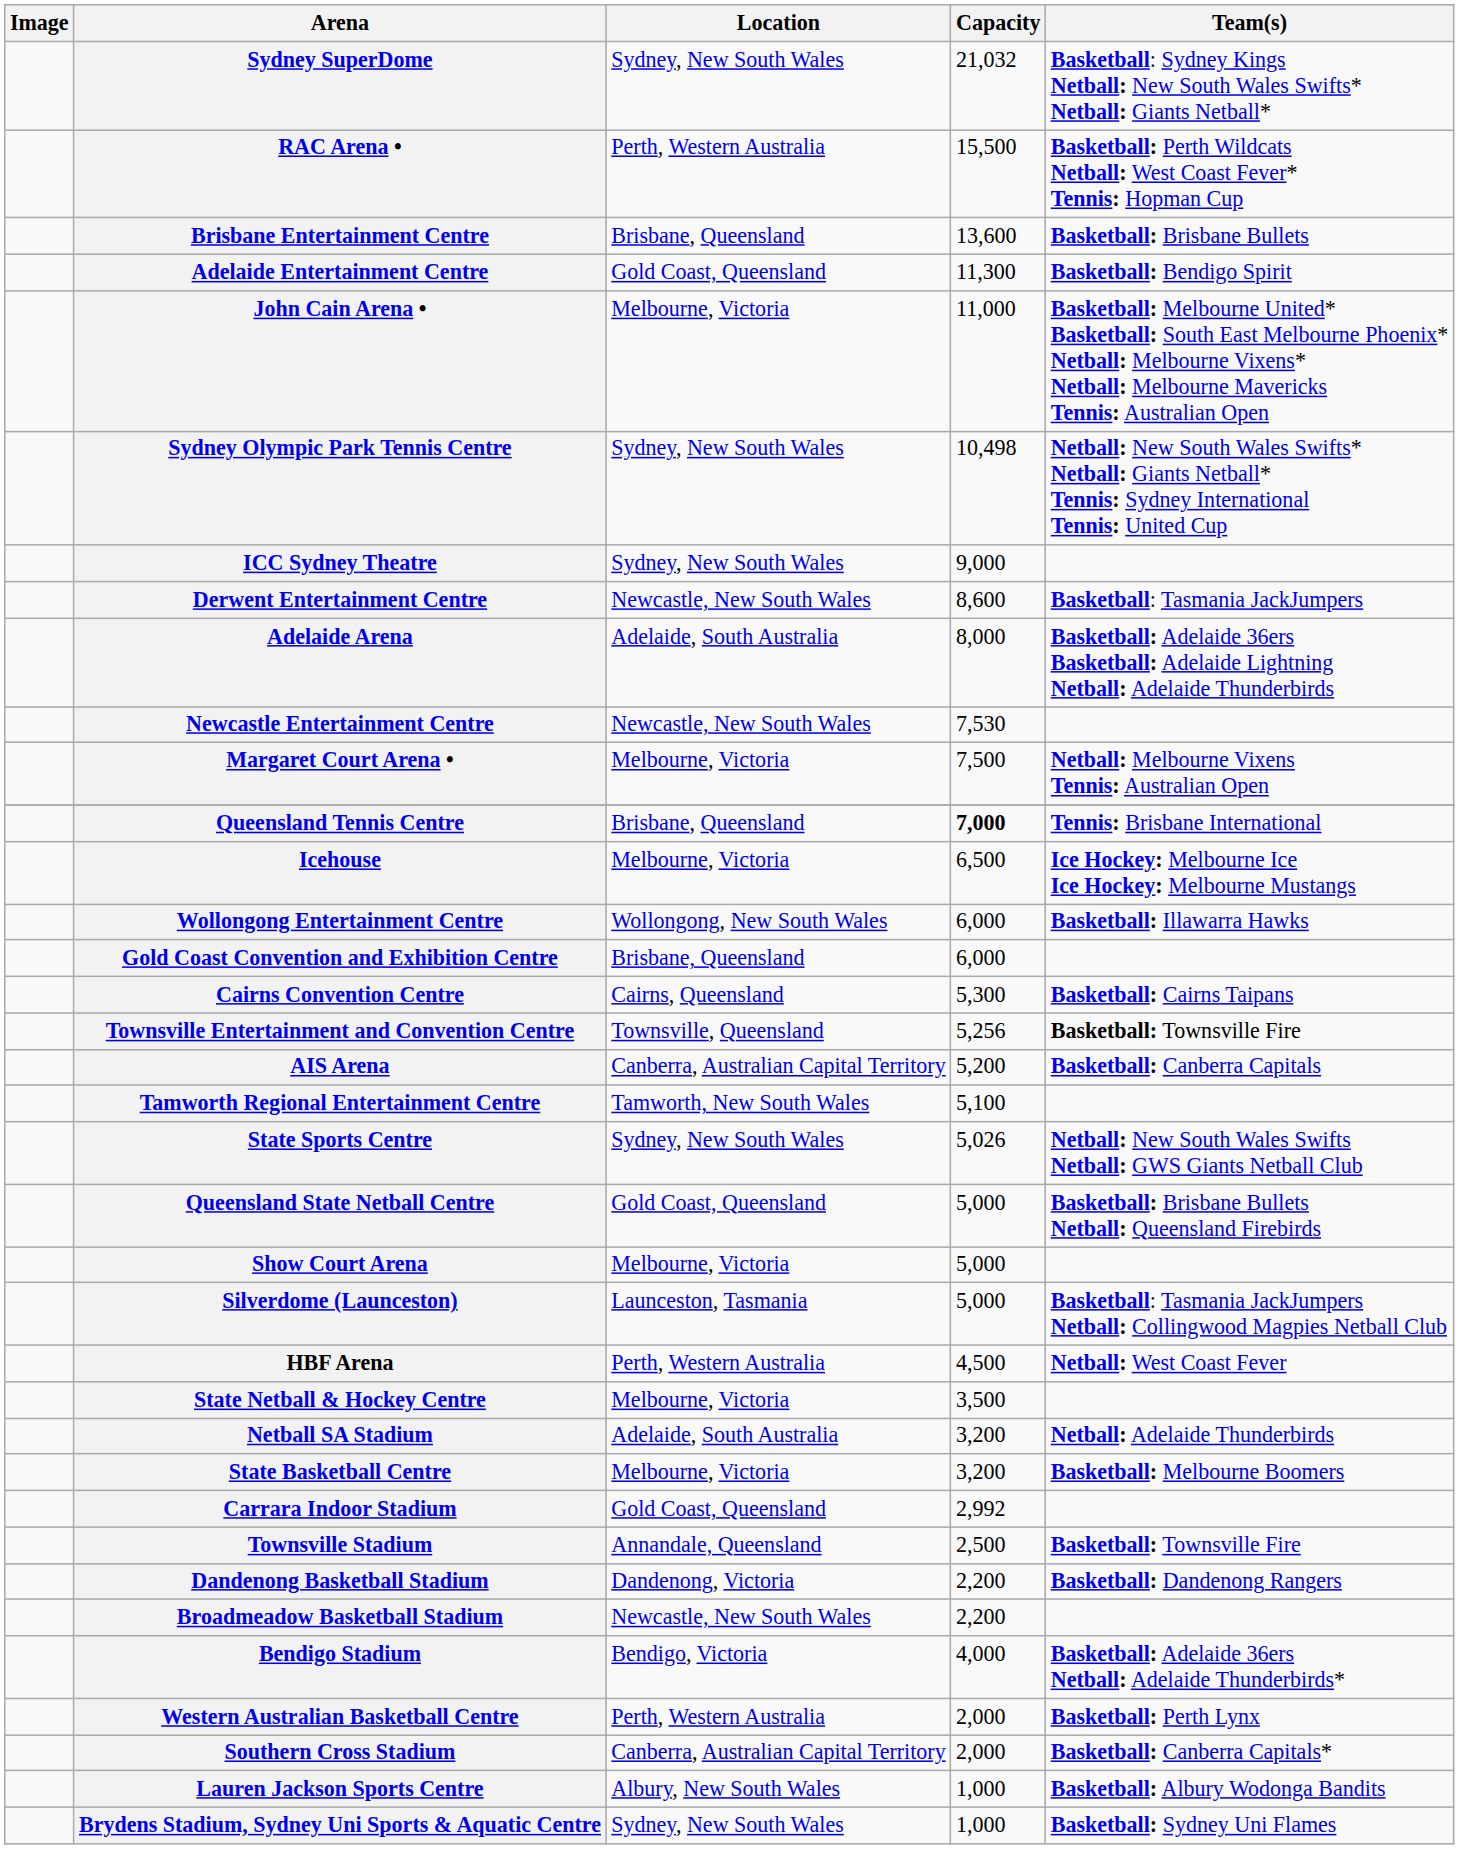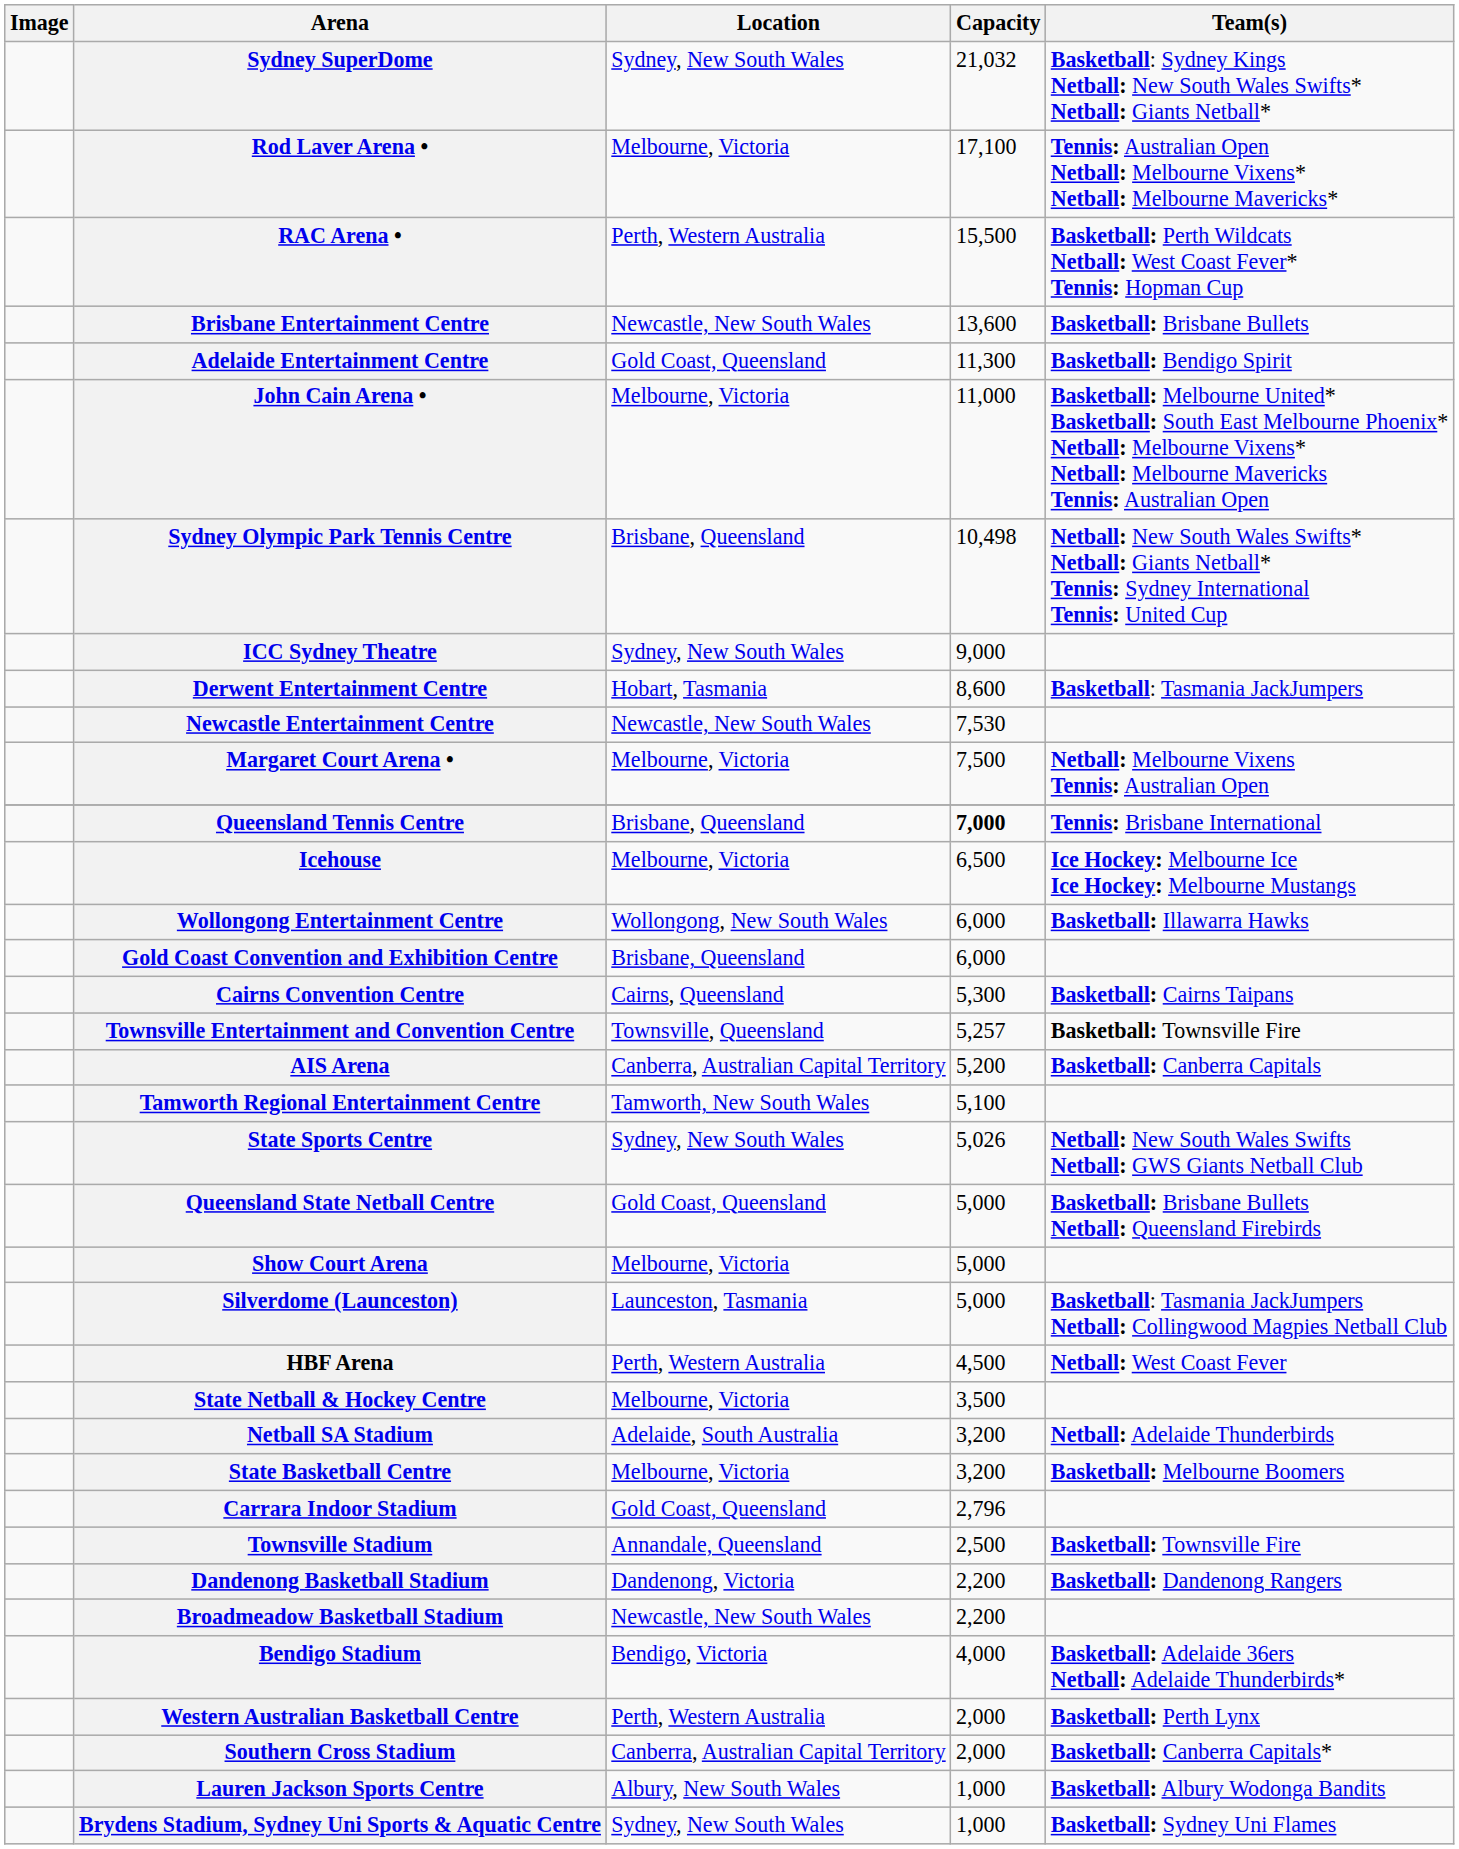 <table class="wikitable sortable plainrowheaders" style="font-size: 90%">
 <tr>
 <th scope="col" class=unsortable>Image</th>
 <th scope="col">Arena</th>
 <th scope="col">Location</th>
 <th scope="col">Capacity</th>
 <th scope="col">Team(s)</th>
 </tr>
 <tr valign=top>
 <td></td>
 <th scope="row"><a href='#'>Sydney SuperDome</a></th>
 <td><a href='#'>Sydney</a>, <a href='#'>New South Wales</a></td>
 <td>21,032</td>
 <td><strong><a href='#'>Basketball</a></strong>: <a href='#'>Sydney Kings</a><br><strong><a href='#'>Netball</a>:</strong> <a href='#'>New South Wales Swifts</a>*<br><strong><a href='#'>Netball</a>:</strong> <a href='#'>Giants Netball</a>*</td>
 </tr>
 <tr valign=top>
 <td></td>
+<th scope="row"><a href='#'>Rod Laver Arena</a> •</th>
+<td><a href='#'>Melbourne</a>, <a href='#'>Victoria</a></td>
+<td>17,100</td>
+<td><strong><a href='#'>Tennis</a>:</strong> <a href='#'>Australian Open</a><br><strong><a href='#'>Netball</a>:</strong> <a href='#'>Melbourne Vixens</a>*<br><strong><a href='#'>Netball</a>:</strong> <a href='#'>Melbourne Mavericks</a>*</td>
+</tr>
+<tr valign=top>
+<td></td>
 <th scope="row"><a href='#'>RAC Arena</a> •</th>
 <td><a href='#'>Perth</a>, <a href='#'>Western Australia</a></td>
 <td>15,500</td>
 <td><strong><a href='#'>Basketball</a>:</strong> <a href='#'>Perth Wildcats</a><br><strong><a href='#'>Netball</a>:</strong> <a href='#'>West Coast Fever</a>*<br><strong><a href='#'>Tennis</a>:</strong> <a href='#'>Hopman Cup</a></td>
 </tr>
 <tr valign=top>
 <td></td>
 <th scope="row"><a href='#'>Brisbane Entertainment Centre</a></th>
-<td><a href='#'>Brisbane</a>, <a href='#'>Queensland</a></td>
+<td><a href='#'>Newcastle, New South Wales</a></td>
 <td>13,600</td>
 <td><strong><a href='#'>Basketball</a>:</strong> <a href='#'>Brisbane Bullets</a></td>
 </tr>
 <tr valign=top>
 <td></td>
 <th scope="row"><a href='#'>Adelaide Entertainment Centre</a></th>
 <td><a href='#'>Gold Coast, Queensland</a></td>
 <td>11,300</td>
 <td><strong><a href='#'>Basketball</a>:</strong> <a href='#'>Bendigo Spirit</a></td>
 </tr>
 <tr valign=top>
 <td></td>
 <th scope="row"><a href='#'>John Cain Arena</a> •</th>
 <td><a href='#'>Melbourne</a>, <a href='#'>Victoria</a></td>
 <td>11,000</td>
 <td><strong><a href='#'>Basketball</a>:</strong> <a href='#'>Melbourne United</a>*<br><strong><a href='#'>Basketball</a>:</strong> <a href='#'>South East Melbourne Phoenix</a>*<br><strong><a href='#'>Netball</a>:</strong> <a href='#'>Melbourne Vixens</a>*<br><strong><a href='#'>Netball</a>:</strong> <a href='#'>Melbourne Mavericks</a><br> <strong><a href='#'>Tennis</a>:</strong> <a href='#'>Australian Open</a></td>
 </tr>
 <tr valign=top>
 <td></td>
 <th scope="row"><a href='#'>Sydney Olympic Park Tennis Centre</a></th>
-<td><a href='#'>Sydney</a>, <a href='#'>New South Wales</a></td>
+<td><a href='#'>Brisbane</a>, <a href='#'>Queensland</a></td>
 <td>10,498</td>
 <td><strong><a href='#'>Netball</a>:</strong> <a href='#'>New South Wales Swifts</a>*<br><strong><a href='#'>Netball</a>:</strong> <a href='#'>Giants Netball</a>*<br> <strong><a href='#'>Tennis</a>:</strong> <a href='#'>Sydney International</a><br><strong><a href='#'>Tennis</a>:</strong> <a href='#'>United Cup</a></td>
 </tr>
 <tr>
 <td></td>
 <th scope="row"><a href='#'>ICC Sydney Theatre</a></th>
 <td><a href='#'>Sydney</a>, <a href='#'>New South Wales</a></td>
 <td>9,000</td>
 <td></td>
 </tr>
 <tr valign=top>
 <td></td>
 <th scope="row"><a href='#'>Derwent Entertainment Centre</a></th>
-<td><a href='#'>Newcastle, New South Wales</a></td>
+<td><a href='#'>Hobart</a>, <a href='#'>Tasmania</a></td>
 <td>8,600</td>
 <td><strong><a href='#'>Basketball</a></strong>: <a href='#'>Tasmania JackJumpers</a></td>
-</tr>
-<tr valign=top>
-<td></td>
-<th scope="row"><a href='#'>Adelaide Arena</a></th>
-<td><a href='#'>Adelaide</a>, <a href='#'>South Australia</a></td>
-<td>8,000</td>
-<td><strong><a href='#'>Basketball</a>:</strong> <a href='#'>Adelaide 36ers</a><br><strong><a href='#'>Basketball</a>:</strong> <a href='#'>Adelaide Lightning</a><br><strong><a href='#'>Netball</a>:</strong> <a href='#'>Adelaide Thunderbirds</a></td>
 </tr>
 <tr valign=top>
 <td></td>
 <th scope="row"><a href='#'>Newcastle Entertainment Centre</a></th>
 <td><a href='#'>Newcastle, New South Wales</a></td>
 <td>7,530</td>
 <td></td>
 </tr>
 <tr valign=top>
 <td></td>
 <th scope="row"><a href='#'>Margaret Court Arena</a> •</th>
 <td><a href='#'>Melbourne</a>, <a href='#'>Victoria</a></td>
 <td>7,500</td>
 <td><strong><a href='#'>Netball</a>:</strong> <a href='#'>Melbourne Vixens</a><br> <strong><a href='#'>Tennis</a>:</strong> <a href='#'>Australian Open</a></td>
 </tr>
 <tr valign=top>
 </tr>
 <tr valign=top>
 <td></td>
 <th scope="row"><a href='#'>Queensland Tennis Centre</a></th>
 <td><a href='#'>Brisbane</a>, <a href='#'>Queensland</a></td>
 <td><strong>7,000</strong></td>
 <td><strong><a href='#'>Tennis</a>:</strong> <a href='#'>Brisbane International</a></td>
 </tr>
 <tr valign=top>
 <td></td>
 <th scope="row"><a href='#'>Icehouse</a></th>
 <td><a href='#'>Melbourne</a>, <a href='#'>Victoria</a></td>
 <td>6,500</td>
 <td><strong><a href='#'>Ice Hockey</a>:</strong> <a href='#'>Melbourne Ice</a><br> <strong><a href='#'>Ice Hockey</a>:</strong> <a href='#'>Melbourne Mustangs</a></td>
 </tr>
 <tr valign=top>
 <td></td>
 <th scope="row"><a href='#'>Wollongong Entertainment Centre</a></th>
 <td><a href='#'>Wollongong</a>, <a href='#'>New South Wales</a></td>
 <td>6,000</td>
 <td><strong><a href='#'>Basketball</a>:</strong> <a href='#'>Illawarra Hawks</a></td>
 </tr>
 <tr valign=top>
 <td></td>
 <th scope="row"><a href='#'>Gold Coast Convention and Exhibition Centre</a></th>
 <td><a href='#'>Brisbane, Queensland</a></td>
 <td>6,000</td>
 <td></td>
 </tr>
 <tr valign=top>
 <td></td>
 <th scope="row"><a href='#'>Cairns Convention Centre</a></th>
 <td><a href='#'>Cairns</a>, <a href='#'>Queensland</a></td>
 <td>5,300</td>
 <td><strong><a href='#'>Basketball</a>:</strong> <a href='#'>Cairns Taipans</a></td>
 </tr>
 <tr valign=top>
 <td></td>
 <th scope="row"><a href='#'>Townsville Entertainment and Convention Centre</a></th>
 <td><a href='#'>Townsville</a>, <a href='#'>Queensland</a></td>
-<td>5,256</td>
+<td>5,257</td>
 <td><strong>Basketball:</strong> Townsville Fire</td>
 </tr>
 <tr valign=top>
 <td></td>
 <th scope="row"><a href='#'>AIS Arena</a></th>
 <td><a href='#'>Canberra</a>, <a href='#'>Australian Capital Territory</a></td>
 <td>5,200</td>
 <td><strong><a href='#'>Basketball</a>:</strong> <a href='#'>Canberra Capitals</a></td>
 </tr>
 <tr>
 <td></td>
 <th scope="row"><a href='#'>Tamworth Regional Entertainment Centre</a></th>
 <td><a href='#'>Tamworth, New South Wales</a></td>
 <td>5,100</td>
 <td></td>
 </tr>
 <tr valign=top>
 <td></td>
 <th scope="row"><a href='#'>State Sports Centre</a></th>
 <td><a href='#'>Sydney</a>, <a href='#'>New South Wales</a></td>
 <td>5,026</td>
 <td><strong><a href='#'>Netball</a>:</strong> <a href='#'>New South Wales Swifts</a><br><strong><a href='#'>Netball</a>:</strong> <a href='#'>GWS Giants Netball Club</a></td>
 </tr>
 <tr valign=top>
 <td></td>
 <th scope="row"><a href='#'>Queensland State Netball Centre</a></th>
 <td><a href='#'>Gold Coast, Queensland</a></td>
 <td>5,000</td>
 <td><strong><a href='#'>Basketball</a>:</strong> <a href='#'>Brisbane Bullets</a><br><strong><a href='#'>Netball</a>:</strong> <a href='#'>Queensland Firebirds</a></td>
 </tr>
 <tr valign=top>
 <td></td>
 <th scope="row"><a href='#'>Show Court Arena</a></th>
 <td><a href='#'>Melbourne</a>, <a href='#'>Victoria</a></td>
 <td>5,000</td>
 </tr>
 <tr valign=top>
 <td></td>
 <th scope="row"><a href='#'>Silverdome (Launceston)</a></th>
 <td><a href='#'>Launceston</a>, <a href='#'>Tasmania</a></td>
 <td>5,000</td>
 <td><strong><a href='#'>Basketball</a></strong>: <a href='#'>Tasmania JackJumpers</a><br><strong><a href='#'>Netball</a>:</strong> <a href='#'>Collingwood Magpies Netball Club</a></td>
 </tr>
 <tr valign=top>
 <td></td>
 <th scope="row">HBF Arena</th>
 <td><a href='#'>Perth</a>, <a href='#'>Western Australia</a></td>
 <td>4,500</td>
 <td><strong><a href='#'>Netball</a>:</strong> <a href='#'>West Coast Fever</a></td>
 </tr>
 <tr valign=top>
 <td></td>
 <th scope="row"><a href='#'>State Netball & Hockey Centre</a></th>
 <td><a href='#'>Melbourne</a>, <a href='#'>Victoria</a></td>
 <td>3,500</td>
 <td></td>
 </tr>
 <tr valign=top>
 <td></td>
 <th scope="row"><a href='#'>Netball SA Stadium</a></th>
 <td><a href='#'>Adelaide</a>, <a href='#'>South Australia</a></td>
 <td>3,200</td>
 <td><strong><a href='#'>Netball</a>:</strong> <a href='#'>Adelaide Thunderbirds</a></td>
 </tr>
 <tr valign=top>
 <td></td>
 <th scope="row"><a href='#'>State Basketball Centre</a></th>
 <td><a href='#'>Melbourne</a>, <a href='#'>Victoria</a></td>
 <td>3,200</td>
 <td><strong><a href='#'>Basketball</a>:</strong> <a href='#'>Melbourne Boomers</a></td>
 </tr>
 <tr valign=top>
 <td></td>
 <th scope="row"><a href='#'>Carrara Indoor Stadium</a></th>
 <td><a href='#'>Gold Coast, Queensland</a></td>
-<td>2,992</td>
+<td>2,796</td>
 <td></td>
 </tr>
 <tr valign=top>
 <td></td>
 <th scope="row"><a href='#'>Townsville Stadium</a></th>
 <td><a href='#'>Annandale, Queensland</a></td>
 <td>2,500</td>
 <td><strong><a href='#'>Basketball</a>:</strong> <a href='#'>Townsville Fire</a></td>
 </tr>
 <tr valign=top>
 <td></td>
 <th scope="row"><a href='#'>Dandenong Basketball Stadium</a></th>
 <td><a href='#'>Dandenong</a>, <a href='#'>Victoria</a></td>
 <td>2,200</td>
 <td><strong><a href='#'>Basketball</a>:</strong> <a href='#'>Dandenong Rangers</a></td>
 </tr>
 <tr valign=top>
 <td></td>
 <th scope="row"><a href='#'>Broadmeadow Basketball Stadium</a></th>
 <td><a href='#'>Newcastle, New South Wales</a></td>
 <td>2,200</td>
 <td></td>
 </tr>
 <tr valign=top>
 <td></td>
 <th scope="row"><a href='#'>Bendigo Stadium</a></th>
 <td><a href='#'>Bendigo</a>, <a href='#'>Victoria</a></td>
 <td>4,000</td>
 <td><strong><a href='#'>Basketball</a>:</strong> <a href='#'>Adelaide 36ers</a><br><strong><a href='#'>Netball</a>:</strong> <a href='#'>Adelaide Thunderbirds</a>*</td>
 </tr>
 <tr valign=top>
 <td></td>
 <th scope="row"><a href='#'>Western Australian Basketball Centre</a></th>
 <td><a href='#'>Perth</a>, <a href='#'>Western Australia</a></td>
 <td>2,000</td>
 <td><strong><a href='#'>Basketball</a>:</strong> <a href='#'>Perth Lynx</a></td>
 </tr>
 <tr valign=top>
 <td></td>
 <th scope="row"><a href='#'>Southern Cross Stadium</a></th>
 <td><a href='#'>Canberra</a>, <a href='#'>Australian Capital Territory</a></td>
 <td>2,000</td>
 <td><strong><a href='#'>Basketball</a>:</strong> <a href='#'>Canberra Capitals</a>*</td>
 </tr>
 <tr valign=top>
 <td></td>
 <th scope="row"><a href='#'>Lauren Jackson Sports Centre</a></th>
 <td><a href='#'>Albury</a>, <a href='#'>New South Wales</a></td>
 <td>1,000</td>
 <td><strong><a href='#'>Basketball</a>:</strong> <a href='#'>Albury Wodonga Bandits</a></td>
 </tr>
 <tr valign=top>
 <td></td>
 <th scope="row"><a href='#'>Brydens Stadium, Sydney Uni Sports & Aquatic Centre</a></th>
 <td><a href='#'>Sydney</a>, <a href='#'>New South Wales</a></td>
 <td>1,000</td>
 <td><strong><a href='#'>Basketball</a>:</strong> <a href='#'>Sydney Uni Flames</a></td>
 </tr>
 </table>
